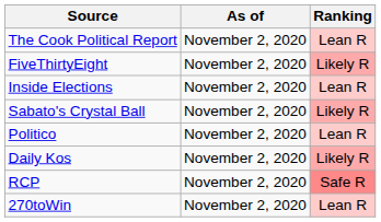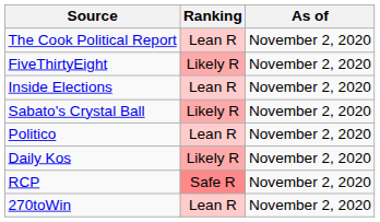 <table class="wikitable" style="text-align:center">
 <tr>
 <th>Source</th>
+<th>Ranking</th>
 <th>As of</th>
-<th>Ranking</th>
 </tr>
 <tr>
 <td align=left><a href='#'>The Cook Political Report</a></td>
+<td style="background:#fcc" data-sort-value=2>Lean R</td>
 <td>November 2, 2020</td>
-<td style="background:#fcc" data-sort-value=2>Lean R</td>
 </tr>
 <tr>
 <td align=left><a href='#'>FiveThirtyEight</a></td>
+<td style="background:#faa" data-sort-value=3>Likely R</td>
 <td>November 2, 2020</td>
-<td style="background:#faa" data-sort-value=3>Likely R</td>
 </tr>
 <tr>
 <td align=left><a href='#'>Inside Elections</a></td>
+<td style="background:#fcc" data-sort-value=2>Lean R</td>
 <td>November 2, 2020</td>
-<td style="background:#fcc" data-sort-value=2>Lean R</td>
 </tr>
 <tr>
 <td align=left><a href='#'>Sabato's Crystal Ball</a></td>
+<td style="background:#faa" data-sort-value=3>Likely R</td>
 <td>November 2, 2020</td>
-<td style="background:#faa" data-sort-value=3>Likely R</td>
 </tr>
 <tr>
 <td align=left><a href='#'>Politico</a></td>
+<td style="background:#fcc" data-sort-value=2>Lean R</td>
 <td>November 2, 2020</td>
-<td style="background:#fcc" data-sort-value=2>Lean R</td>
 </tr>
 <tr>
 <td align=left><a href='#'>Daily Kos</a></td>
+<td style="background:#faa" data-sort-value=3>Likely R</td>
 <td>November 2, 2020</td>
-<td style="background:#faa" data-sort-value=3>Likely R</td>
 </tr>
 <tr>
 <td align=left><a href='#'>RCP</a></td>
+<td style="background:#f88" data-sort-value=4>Safe R</td>
 <td>November 2, 2020</td>
-<td style="background:#f88" data-sort-value=4>Safe R</td>
 </tr>
 <tr>
 <td align=left><a href='#'>270toWin</a></td>
+<td style="background:#fcc" data-sort-value=2>Lean R</td>
 <td>November 2, 2020</td>
-<td style="background:#fcc" data-sort-value=2>Lean R</td>
 </tr>
 </table>
